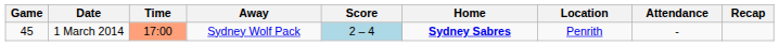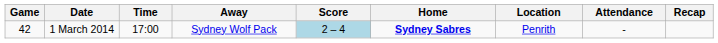 <table class="wikitable" width="85%" style="margin: 1em auto 1em auto">
 <tr>
 <th width="1%">Game</th>
 <th width="6%">Date</th>
 <th width="4%">Time</th>
 <th width="10%">Away</th>
 <th width="6%">Score</th>
 <th width="10%">Home</th>
 <th width="7%">Location</th>
 <th width="4%">Attendance</th>
 <th width="2%">Recap</th>
 </tr>
 <tr align="center">
-<td>45</td>
+<td>42</td>
 <td>1 March 2014</td>
-<td style="background: lightsalmon;">17:00</td>
+<td>17:00</td>
 <td><a href='#'>Sydney Wolf Pack</a></td>
 <td style="background: lightblue;">2 – 4</td>
 <td><strong><a href='#'>Sydney Sabres</a></strong></td>
 <td><a href='#'>Penrith</a></td>
 <td>-</td>
 <td></td>
 </tr>
 </table>
